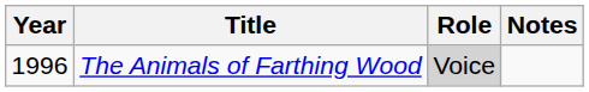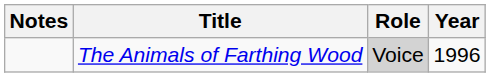 <table class = "wikitable">
 <tr>
-<th>Year</th>
+<th>Notes</th>
 <th>Title</th>
 <th>Role</th>
-<th>Notes</th>
+<th>Year</th>
 </tr>
 <tr>
-<td>1996</td>
+<td></td>
 <td><em><a href='#'>The Animals of Farthing Wood</a></em></td>
 <td style="background: lightgrey;">Voice</td>
-<td></td>
+<td>1996</td>
 </tr>
 </table>
